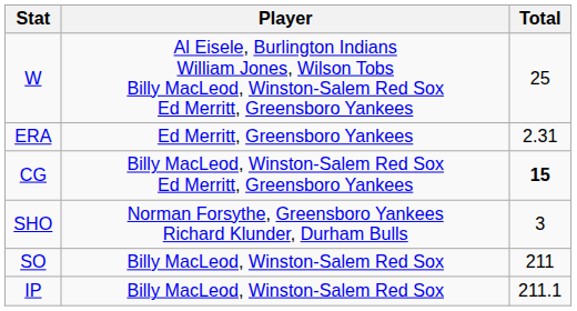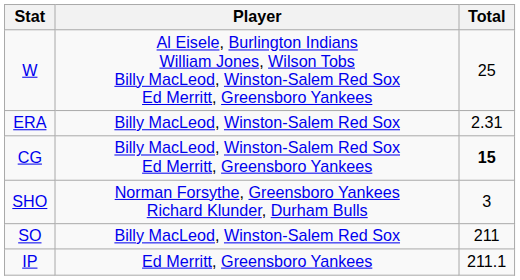 <table class="wikitable" width="40%" style="text-align:center;">
 <tr>
 <th width="5%">Stat</th>
 <th width="60%">Player</th>
 <th width="5%">Total</th>
 </tr>
 <tr>
 <td><a href='#'>W</a></td>
 <td><a href='#'>Al Eisele</a>, <a href='#'>Burlington Indians</a> <br> <a href='#'>William Jones</a>, <a href='#'>Wilson Tobs</a> <br> <a href='#'>Billy MacLeod</a>, <a href='#'>Winston-Salem Red Sox</a> <br> <a href='#'>Ed Merritt</a>, <a href='#'>Greensboro Yankees</a></td>
 <td>25</td>
 </tr>
 <tr>
 <td><a href='#'>ERA</a></td>
-<td><a href='#'>Ed Merritt</a>, <a href='#'>Greensboro Yankees</a></td>
+<td><a href='#'>Billy MacLeod</a>, <a href='#'>Winston-Salem Red Sox</a></td>
 <td>2.31</td>
 </tr>
 <tr>
 <td><a href='#'>CG</a></td>
 <td><a href='#'>Billy MacLeod</a>, <a href='#'>Winston-Salem Red Sox</a> <br> <a href='#'>Ed Merritt</a>, <a href='#'>Greensboro Yankees</a></td>
 <td><strong>15</strong></td>
 </tr>
 <tr>
 <td><a href='#'>SHO</a></td>
 <td><a href='#'>Norman Forsythe</a>, <a href='#'>Greensboro Yankees</a> <br> <a href='#'>Richard Klunder</a>, <a href='#'>Durham Bulls</a></td>
 <td>3</td>
 </tr>
 <tr>
 <td><a href='#'>SO</a></td>
 <td><a href='#'>Billy MacLeod</a>, <a href='#'>Winston-Salem Red Sox</a></td>
 <td>211</td>
 </tr>
 <tr>
 <td><a href='#'>IP</a></td>
-<td><a href='#'>Billy MacLeod</a>, <a href='#'>Winston-Salem Red Sox</a></td>
+<td><a href='#'>Ed Merritt</a>, <a href='#'>Greensboro Yankees</a></td>
 <td>211.1</td>
 </tr>
 </table>
